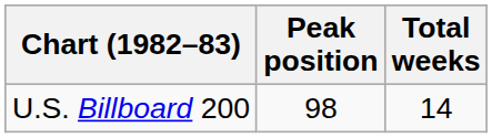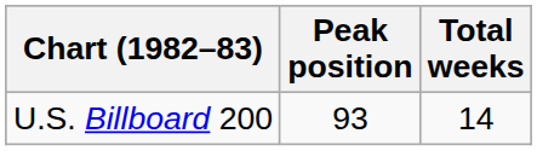 <table class="wikitable">
 <tr>
 <th>Chart (1982–83)</th>
 <th>Peak<br>position</th>
 <th>Total<br>weeks</th>
 </tr>
 <tr>
 <td>U.S. <em><a href='#'>Billboard</a></em> 200</td>
-<td align=center>98</td>
+<td align=center>93</td>
 <td align=center>14</td>
 </tr>
 </table>
